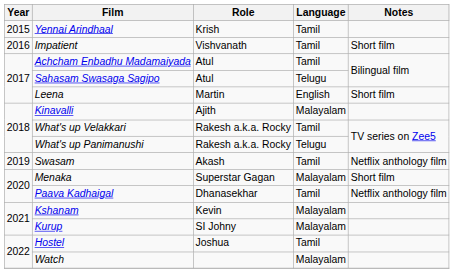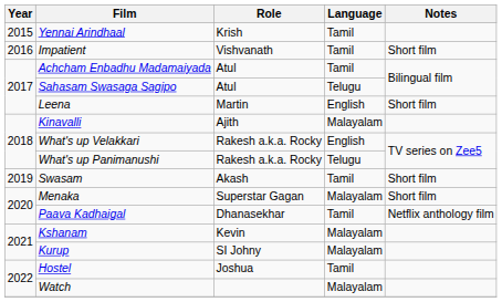 <table class="wikitable">
 <tr style="background:#ccc; text-align:center;">
 <th>Year</th>
 <th>Film</th>
 <th>Role</th>
 <th>Language</th>
 <th>Notes</th>
 </tr>
 <tr>
 <td>2015</td>
 <td><em><a href='#'>Yennai Arindhaal</a></em></td>
 <td>Krish</td>
 <td>Tamil</td>
 <td></td>
 </tr>
 <tr>
 <td>2016</td>
 <td><em>Impatient</em></td>
 <td>Vishvanath</td>
 <td>Tamil</td>
 <td>Short film</td>
 </tr>
 <tr>
 <td rowspan="3">2017</td>
 <td><em><a href='#'>Achcham Enbadhu Madamaiyada</a></em></td>
 <td>Atul</td>
 <td>Tamil</td>
 <td Rowspan=2>Bilingual film</td>
 </tr>
 <tr>
 <td><em><a href='#'>Sahasam Swasaga Sagipo</a></em></td>
 <td>Atul</td>
 <td>Telugu</td>
 </tr>
 <tr>
 <td><em>Leena</em></td>
 <td>Martin</td>
 <td>English</td>
 <td>Short film</td>
 </tr>
 <tr>
 <td rowspan="3">2018</td>
 <td><em><a href='#'>Kinavalli</a></em></td>
 <td>Ajith</td>
 <td>Malayalam</td>
 <td></td>
 </tr>
 <tr>
 <td><em>What's up Velakkari</em></td>
 <td>Rakesh a.k.a. Rocky</td>
-<td>Tamil</td>
+<td>English</td>
 <td rowspan=2>TV series on <a href='#'>Zee5</a></td>
 </tr>
 <tr>
 <td><em>What's up Panimanushi </em></td>
 <td>Rakesh a.k.a. Rocky</td>
 <td>Telugu</td>
 </tr>
 <tr>
 <td rowspan="1">2019</td>
 <td><em>Swasam</em></td>
 <td>Akash</td>
 <td>Tamil</td>
-<td>Netflix anthology film</td>
+<td>Short film</td>
 </tr>
 <tr>
 <td rowspan=2>2020</td>
 <td><em>Menaka</em></td>
 <td>Superstar Gagan</td>
 <td>Malayalam</td>
 <td>Short film</td>
 </tr>
 <tr>
 <td><em><a href='#'>Paava Kadhaigal</a></em></td>
 <td>Dhanasekhar</td>
 <td>Tamil</td>
 <td>Netflix anthology film</td>
 </tr>
 <tr>
 <td Rowspan=2>2021</td>
 <td><em><a href='#'>Kshanam</a></em></td>
 <td>Kevin</td>
 <td>Malayalam</td>
 <td></td>
 </tr>
 <tr>
 <td><em><a href='#'>Kurup</a></em></td>
 <td>SI Johny</td>
 <td>Malayalam</td>
 <td></td>
 </tr>
 <tr>
 <td rowspan="2">2022</td>
 <td><em><a href='#'>Hostel</a></em></td>
 <td>Joshua</td>
 <td>Tamil</td>
 <td></td>
 </tr>
 <tr>
 <td><em>Watch</em></td>
 <td></td>
 <td>Malayalam</td>
 <td></td>
 </tr>
 <tr>
 </tr>
 </table>
